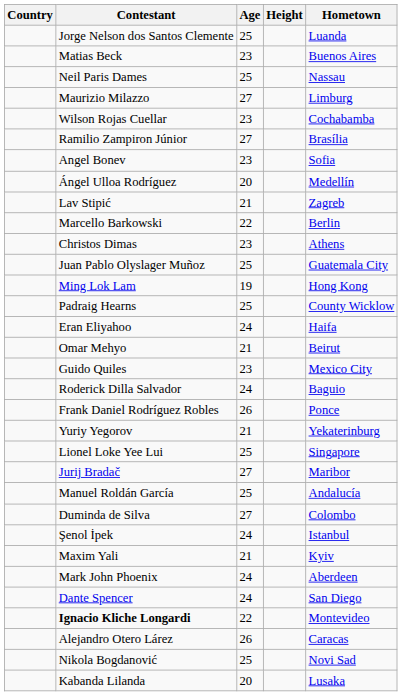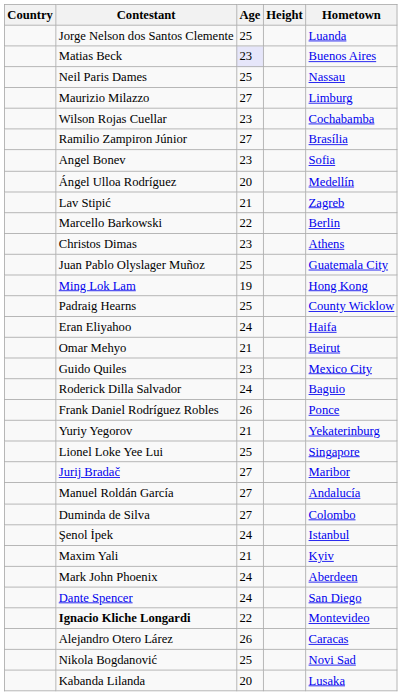 <table class="wikitable sortable" style="font-size:95%;">
 <tr>
 <th>Country</th>
 <th>Contestant</th>
 <th>Age</th>
 <th>Height</th>
 <th>Hometown</th>
 </tr>
 <tr>
 <td><strong></strong></td>
 <td>Jorge Nelson dos Santos Clemente</td>
 <td>25</td>
 <td></td>
 <td><a href='#'>Luanda</a></td>
 </tr>
 <tr>
 <td><strong></strong></td>
 <td>Matias Beck</td>
-<td>23</td>
+<td style="background: lavender;">23</td>
 <td></td>
 <td><a href='#'>Buenos Aires</a></td>
 </tr>
 <tr>
 <td><strong></strong></td>
 <td>Neil Paris Dames</td>
 <td>25</td>
 <td></td>
 <td><a href='#'>Nassau</a></td>
 </tr>
 <tr>
 <td><strong></strong></td>
 <td>Maurizio Milazzo</td>
 <td>27</td>
 <td></td>
 <td><a href='#'>Limburg</a></td>
 </tr>
 <tr>
 <td><strong></strong></td>
 <td>Wilson Rojas Cuellar</td>
 <td>23</td>
 <td></td>
 <td><a href='#'>Cochabamba</a></td>
 </tr>
 <tr>
 <td><strong></strong></td>
 <td>Ramilio Zampiron Júnior</td>
 <td>27</td>
 <td></td>
 <td><a href='#'>Brasília</a></td>
 </tr>
 <tr>
 <td><strong></strong></td>
 <td>Angel Bonev</td>
 <td>23</td>
 <td></td>
 <td><a href='#'>Sofia</a></td>
 </tr>
 <tr>
 <td><strong></strong></td>
 <td>Ángel Ulloa Rodríguez</td>
 <td>20</td>
 <td></td>
 <td><a href='#'>Medellín</a></td>
 </tr>
 <tr>
 <td><strong></strong></td>
 <td>Lav Stipić</td>
 <td>21</td>
 <td></td>
 <td><a href='#'>Zagreb</a></td>
 </tr>
 <tr>
 <td><strong></strong></td>
 <td>Marcello Barkowski</td>
 <td>22</td>
 <td></td>
 <td><a href='#'>Berlin</a></td>
 </tr>
 <tr>
 <td><strong></strong></td>
 <td>Christos Dimas</td>
 <td>23</td>
 <td></td>
 <td><a href='#'>Athens</a></td>
 </tr>
 <tr>
 <td><strong></strong></td>
 <td>Juan Pablo Olyslager Muñoz</td>
 <td>25</td>
 <td></td>
 <td><a href='#'>Guatemala City</a></td>
 </tr>
 <tr>
 <td><strong></strong></td>
 <td><a href='#'>Ming Lok Lam</a></td>
 <td>19</td>
 <td></td>
 <td><a href='#'>Hong Kong</a></td>
 </tr>
 <tr>
 <td><strong></strong></td>
 <td>Padraig Hearns</td>
 <td>25</td>
 <td></td>
 <td><a href='#'>County Wicklow</a></td>
 </tr>
 <tr>
 <td><strong></strong></td>
 <td>Eran Eliyahoo</td>
 <td>24</td>
 <td></td>
 <td><a href='#'>Haifa</a></td>
 </tr>
 <tr>
 <td><strong></strong></td>
 <td>Omar Mehyo</td>
 <td>21</td>
 <td></td>
 <td><a href='#'>Beirut</a></td>
 </tr>
 <tr>
 <td><strong></strong></td>
 <td>Guido Quiles</td>
 <td>23</td>
 <td></td>
 <td><a href='#'>Mexico City</a></td>
 </tr>
 <tr>
 <td><strong></strong></td>
 <td>Roderick Dilla Salvador</td>
 <td>24</td>
 <td></td>
 <td><a href='#'>Baguio</a></td>
 </tr>
 <tr>
 <td><strong></strong></td>
 <td>Frank Daniel Rodríguez Robles</td>
 <td>26</td>
 <td></td>
 <td><a href='#'>Ponce</a></td>
 </tr>
 <tr>
 <td><strong></strong></td>
 <td>Yuriy Yegorov</td>
 <td>21</td>
 <td></td>
 <td><a href='#'>Yekaterinburg</a></td>
 </tr>
 <tr>
 <td><strong></strong></td>
 <td>Lionel Loke Yee Lui</td>
 <td>25</td>
 <td></td>
 <td><a href='#'>Singapore</a></td>
 </tr>
 <tr>
 <td><strong></strong></td>
 <td><a href='#'>Jurij Bradač</a></td>
 <td>27</td>
 <td></td>
 <td><a href='#'>Maribor</a></td>
 </tr>
 <tr>
 <td><strong></strong></td>
 <td>Manuel Roldán García</td>
-<td>25</td>
+<td>27</td>
 <td></td>
 <td><a href='#'>Andalucía</a></td>
 </tr>
 <tr>
 <td><strong></strong></td>
 <td>Duminda de Silva</td>
 <td>27</td>
 <td></td>
 <td><a href='#'>Colombo</a></td>
 </tr>
 <tr>
 <td><strong></strong></td>
 <td>Şenol İpek</td>
 <td>24</td>
 <td></td>
 <td><a href='#'>Istanbul</a></td>
 </tr>
 <tr>
 <td><strong></strong></td>
 <td>Maxim Yali</td>
 <td>21</td>
 <td></td>
 <td><a href='#'>Kyiv</a></td>
 </tr>
 <tr>
 <td><strong></strong></td>
 <td>Mark John Phoenix</td>
 <td>24</td>
 <td></td>
 <td><a href='#'>Aberdeen</a></td>
 </tr>
 <tr>
 <td><strong></strong></td>
 <td><a href='#'>Dante Spencer</a></td>
 <td>24</td>
 <td></td>
 <td><a href='#'>San Diego</a></td>
 </tr>
 <tr>
 <td><strong></strong></td>
 <td><strong>Ignacio Kliche Longardi</strong></td>
 <td>22</td>
 <td></td>
 <td><a href='#'>Montevideo</a></td>
 </tr>
 <tr>
 <td><strong></strong></td>
 <td>Alejandro Otero Lárez</td>
 <td>26</td>
 <td></td>
 <td><a href='#'>Caracas</a></td>
 </tr>
 <tr>
 <td><strong></strong></td>
 <td>Nikola Bogdanović</td>
 <td>25</td>
 <td></td>
 <td><a href='#'>Novi Sad</a></td>
 </tr>
 <tr>
 <td><strong></strong></td>
 <td>Kabanda Lilanda</td>
 <td>20</td>
 <td></td>
 <td><a href='#'>Lusaka</a></td>
 </tr>
 </table>
